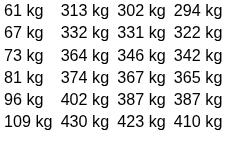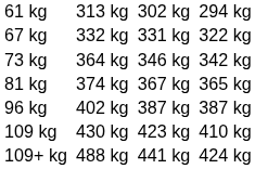 <table>
 <tr>
 <td>61 kg<br></td>
 <td></td>
 <td>313 kg </td>
 <td></td>
 <td>302 kg</td>
 <td></td>
 <td>294 kg</td>
 </tr>
 <tr>
 <td>67 kg<br></td>
 <td></td>
 <td>332 kg </td>
 <td></td>
 <td>331 kg</td>
 <td></td>
 <td>322 kg</td>
 </tr>
 <tr>
 <td>73 kg<br></td>
 <td></td>
 <td>364 kg </td>
 <td></td>
 <td>346 kg</td>
 <td></td>
 <td>342 kg</td>
 </tr>
 <tr>
 <td>81 kg<br></td>
 <td></td>
 <td>374 kg </td>
 <td></td>
 <td>367 kg</td>
 <td></td>
 <td>365 kg</td>
 </tr>
 <tr>
 <td>96 kg<br></td>
 <td></td>
 <td>402 kg </td>
 <td></td>
 <td>387 kg</td>
 <td></td>
 <td>387 kg</td>
 </tr>
 <tr>
 <td>109 kg<br></td>
 <td></td>
 <td>430 kg </td>
 <td></td>
 <td>423 kg</td>
 <td></td>
 <td>410 kg</td>
 </tr>
+<tr>
+<td>109+ kg<br></td>
+<td></td>
+<td>488 kg </td>
+<td></td>
+<td>441 kg</td>
+<td></td>
+<td>424 kg</td>
+</tr>
 </table>
